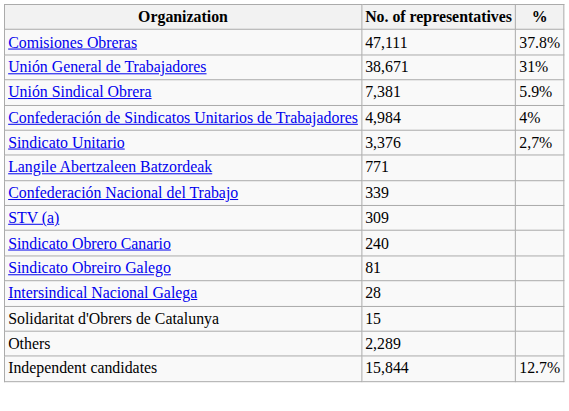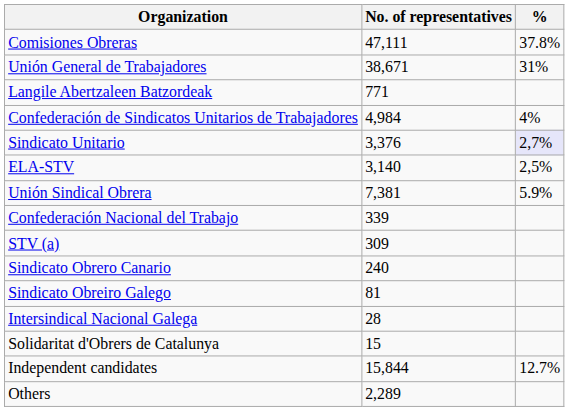 <table class="wikitable">
 <tr>
 <th>Organization</th>
 <th>No. of representatives</th>
 <th>%</th>
 </tr>
 <tr>
 <td><a href='#'>Comisiones Obreras</a></td>
 <td>47,111</td>
 <td>37.8%</td>
 </tr>
 <tr>
 <td><a href='#'>Unión General de Trabajadores</a></td>
 <td>38,671</td>
 <td>31%</td>
 </tr>
 <tr>
-<td><a href='#'>Unión Sindical Obrera</a></td>
-<td>7,381</td>
-<td>5.9%</td>
+<td><a href='#'>Langile Abertzaleen Batzordeak</a></td>
+<td>771</td>
+<td></td>
 </tr>
 <tr>
 <td><a href='#'>Confederación de Sindicatos Unitarios de Trabajadores</a></td>
 <td>4,984</td>
 <td>4%</td>
 </tr>
 <tr>
 <td><a href='#'>Sindicato Unitario</a></td>
 <td>3,376</td>
-<td>2,7%</td>
+<td style="background: lavender;">2,7%</td>
 </tr>
 <tr>
-<td><a href='#'>Langile Abertzaleen Batzordeak</a></td>
-<td>771</td>
-<td></td>
+<td><a href='#'>ELA-STV</a></td>
+<td>3,140</td>
+<td>2,5%</td>
+</tr>
+<tr>
+<td><a href='#'>Unión Sindical Obrera</a></td>
+<td>7,381</td>
+<td>5.9%</td>
 </tr>
 <tr>
 <td><a href='#'>Confederación Nacional del Trabajo</a></td>
 <td>339</td>
 <td></td>
 </tr>
 <tr>
 <td><a href='#'>STV (a)</a></td>
 <td>309</td>
 <td></td>
 </tr>
 <tr>
 <td><a href='#'>Sindicato Obrero Canario</a></td>
 <td>240</td>
 <td></td>
 </tr>
 <tr>
 <td><a href='#'>Sindicato Obreiro Galego</a></td>
 <td>81</td>
 <td></td>
 </tr>
 <tr>
 <td><a href='#'>Intersindical Nacional Galega</a></td>
 <td>28</td>
 <td></td>
 </tr>
 <tr>
 <td>Solidaritat d'Obrers de Catalunya</td>
 <td>15</td>
 <td></td>
 </tr>
 <tr>
+<td>Independent candidates</td>
+<td>15,844</td>
+<td>12.7%</td>
+</tr>
+<tr>
 <td>Others</td>
 <td>2,289</td>
 <td></td>
 </tr>
-<tr>
-<td>Independent candidates</td>
-<td>15,844</td>
-<td>12.7%</td>
-</tr>
 </table>
